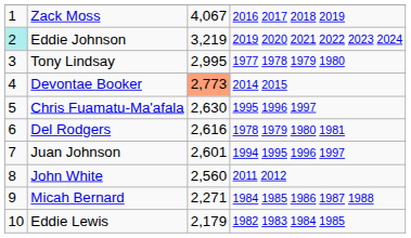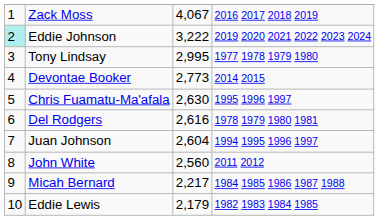 <table class="wikitable">
 <tr>
 </tr>
 <tr>
 <td>1</td>
 <td><a href='#'>Zack Moss</a></td>
 <td>4,067</td>
 <td style="font-size:80%;"><a href='#'>2016</a> <a href='#'>2017</a> <a href='#'>2018</a> <a href='#'>2019</a></td>
 </tr>
 <tr>
 <td style="background: paleturquoise;">2</td>
 <td>Eddie Johnson</td>
-<td>3,219</td>
+<td>3,222</td>
 <td style="font-size:80%;"><a href='#'>2019</a>  <a href='#'>2020</a>  <a href='#'>2021</a>  <a href='#'>2022</a>  <a href='#'>2023</a>  <a href='#'>2024</a></td>
 </tr>
 <tr>
 <td>3</td>
 <td>Tony Lindsay</td>
 <td>2,995</td>
 <td style="font-size:80%;"><a href='#'>1977</a> <a href='#'>1978</a> <a href='#'>1979</a> <a href='#'>1980</a></td>
 </tr>
 <tr>
 <td>4</td>
 <td><a href='#'>Devontae Booker</a></td>
-<td style="background: lightsalmon;">2,773</td>
+<td>2,773</td>
 <td style="font-size:80%;"><a href='#'>2014</a> <a href='#'>2015</a></td>
 </tr>
 <tr>
 <td>5</td>
 <td><a href='#'>Chris Fuamatu-Ma'afala</a></td>
 <td>2,630</td>
 <td style="font-size:80%;"><a href='#'>1995</a> <a href='#'>1996</a> <a href='#'>1997</a></td>
 </tr>
 <tr>
 <td>6</td>
 <td><a href='#'>Del Rodgers</a></td>
 <td>2,616</td>
 <td style="font-size:80%;"><a href='#'>1978</a> <a href='#'>1979</a> <a href='#'>1980</a> <a href='#'>1981</a></td>
 </tr>
 <tr>
 <td>7</td>
 <td>Juan Johnson</td>
-<td>2,601</td>
+<td>2,604</td>
 <td style="font-size:80%;"><a href='#'>1994</a> <a href='#'>1995</a> <a href='#'>1996</a> <a href='#'>1997</a></td>
 </tr>
 <tr>
 <td>8</td>
 <td><a href='#'>John White</a></td>
 <td>2,560</td>
 <td style="font-size:80%;"><a href='#'>2011</a> <a href='#'>2012</a></td>
 </tr>
 <tr>
 <td>9</td>
 <td><a href='#'>Micah Bernard</a></td>
-<td>2,271</td>
+<td>2,217</td>
 <td style="font-size:80%;"><a href='#'>1984</a> <a href='#'>1985</a> <a href='#'>1986</a> <a href='#'>1987</a> <a href='#'>1988</a></td>
 </tr>
 <tr>
 <td>10</td>
 <td>Eddie Lewis</td>
 <td>2,179</td>
 <td style="font-size:80%;"><a href='#'>1982</a> <a href='#'>1983</a> <a href='#'>1984</a> <a href='#'>1985</a></td>
 </tr>
 </table>
